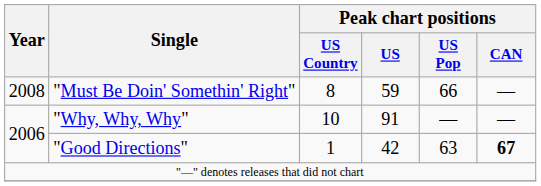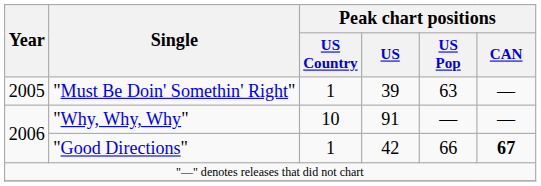 <table class="wikitable" style="text-align:center;">
 <tr>
 <th rowspan="2">Year</th>
 <th rowspan="2">Single</th>
 <th colspan="4">Peak chart positions</th>
 </tr>
 <tr style="font-size:smaller;">
 <th width="45"><a href='#'>US Country</a></th>
 <th width="45"><a href='#'>US</a></th>
 <th width="45"><a href='#'>US<br>Pop</a></th>
 <th width="45"><a href='#'>CAN</a></th>
 </tr>
 <tr>
-<td>2008</td>
+<td>2005</td>
 <td align="left">"<a href='#'>Must Be Doin' Somethin' Right</a>"</td>
-<td>8</td>
-<td>59</td>
-<td>66</td>
+<td>1</td>
+<td>39</td>
+<td>63</td>
 <td>—</td>
 </tr>
 <tr>
 <td rowspan="2">2006</td>
 <td align="left">"<a href='#'>Why, Why, Why</a>"</td>
 <td>10</td>
 <td>91</td>
 <td>—</td>
 <td>—</td>
 </tr>
 <tr>
 <td align="left">"<a href='#'>Good Directions</a>"</td>
 <td>1</td>
 <td>42</td>
-<td>63</td>
+<td>66</td>
 <td><strong>67</strong></td>
 </tr>
 <tr>
 <td colspan="6" style="font-size:8pt">"—" denotes releases that did not chart</td>
 </tr>
 <tr>
 </tr>
 </table>
